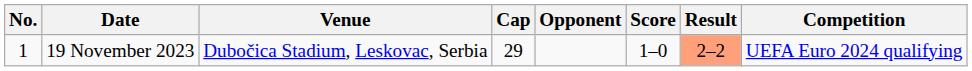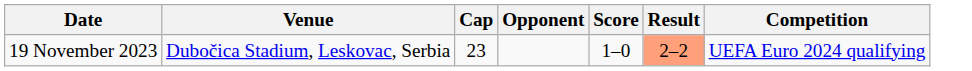 <table class="wikitable">
 <tr>
-<th scope="col">No.</th>
 <th scope="col">Date</th>
 <th scope="col">Venue</th>
 <th scope="col">Cap</th>
 <th scope="col">Opponent</th>
 <th scope="col">Score</th>
 <th scope="col">Result</th>
 <th scope="col">Competition</th>
 </tr>
 <tr>
-<td align="center">1</td>
 <td>19 November 2023</td>
 <td><a href='#'>Dubočica Stadium</a>, <a href='#'>Leskovac</a>, Serbia</td>
-<td align=center>29</td>
+<td align=center>23</td>
 <td></td>
 <td align="center">1–0</td>
 <td align="center" style="background: lightsalmon;">2–2</td>
 <td><a href='#'>UEFA Euro 2024 qualifying</a></td>
 </tr>
 </table>
